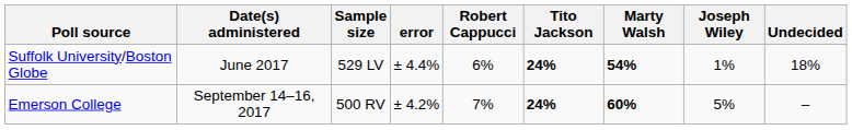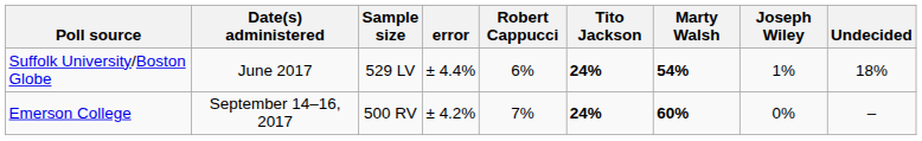 <table class="wikitable">
 <tr valign= bottom>
 <th style="width:180px;">Poll source</th>
 <th style="width:160px;">Date(s)<br>administered</th>
 <th class=small>Sample<br>size</th>
 <th class=small><br>error</th>
 <th style="width:80px;">Robert<br>Cappucci</th>
 <th style="width:80px;">Tito<br>Jackson</th>
 <th style="width:80px;">Marty<br>Walsh</th>
 <th style="width:80px;">Joseph<br>Wiley</th>
 <th>Undecided</th>
 </tr>
 <tr>
 <td><a href='#'>Suffolk University</a>/<a href='#'>Boston Globe</a></td>
 <td align=center>June 2017</td>
 <td align=center>529 LV</td>
 <td align=center>± 4.4%</td>
 <td align=center>6%</td>
 <td><strong>24%</strong></td>
 <td><strong>54%</strong></td>
 <td align=center>1%</td>
 <td align=center>18%</td>
 </tr>
 <tr>
 <td><a href='#'>Emerson College</a></td>
 <td align=center>September 14–16, 2017</td>
 <td align=center>500 RV</td>
 <td align=center>± 4.2%</td>
 <td align=center>7%</td>
 <td><strong>24%</strong></td>
 <td><strong>60%</strong></td>
-<td align=center>5%</td>
+<td align=center>0%</td>
 <td align=center>–</td>
 </tr>
 </table>
